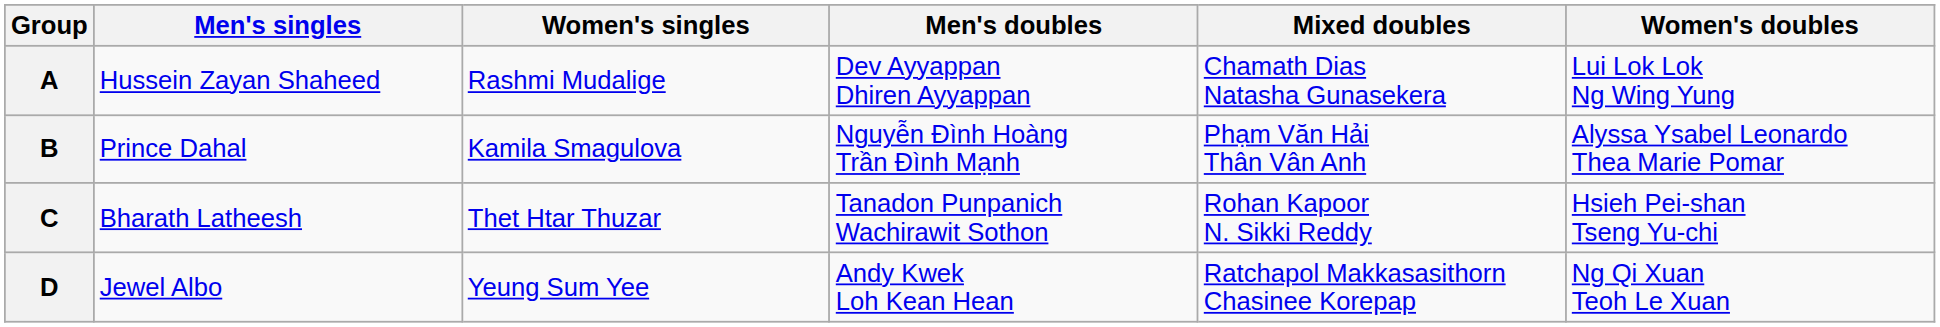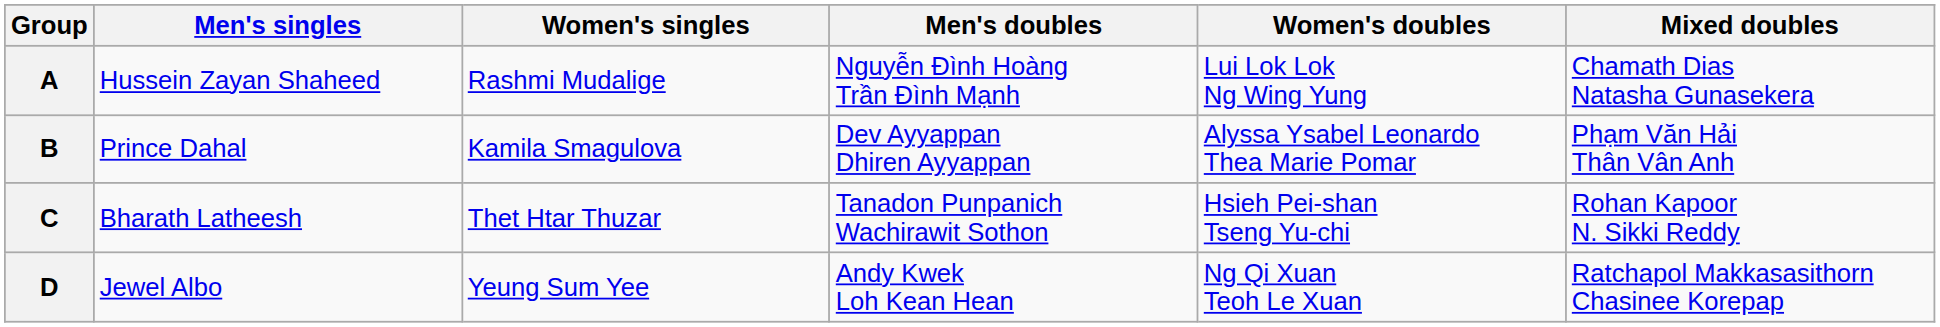 <table class="wikitable" style="font-size:90%">
 <tr>
 <th>Group</th>
 <th width="200"><a href='#'>Men's singles</a></th>
 <th width="200">Women's singles</th>
 <th width="200">Men's doubles</th>
+<th width="200">Women's doubles</th>
 <th width="200">Mixed doubles</th>
-<th width="200">Women's doubles</th>
 </tr>
 <tr>
 <th>A</th>
 <td> <a href='#'>Hussein Zayan Shaheed</a></td>
 <td> <a href='#'>Rashmi Mudalige</a></td>
-<td> <a href='#'>Dev Ayyappan</a><br> <a href='#'>Dhiren Ayyappan</a></td>
+<td> <a href='#'>Nguyễn Đình Hoàng</a><br> <a href='#'>Trần Đình Mạnh</a></td>
+<td> <a href='#'>Lui Lok Lok</a><br> <a href='#'>Ng Wing Yung</a></td>
 <td> <a href='#'>Chamath Dias</a><br> <a href='#'>Natasha Gunasekera</a></td>
-<td> <a href='#'>Lui Lok Lok</a><br> <a href='#'>Ng Wing Yung</a></td>
 </tr>
 <tr>
 <th>B</th>
 <td> <a href='#'>Prince Dahal</a></td>
 <td> <a href='#'>Kamila Smagulova</a></td>
-<td> <a href='#'>Nguyễn Đình Hoàng</a><br> <a href='#'>Trần Đình Mạnh</a></td>
+<td> <a href='#'>Dev Ayyappan</a><br> <a href='#'>Dhiren Ayyappan</a></td>
+<td> <a href='#'>Alyssa Ysabel Leonardo</a><br> <a href='#'>Thea Marie Pomar</a></td>
 <td> <a href='#'>Phạm Văn Hải</a><br> <a href='#'>Thân Vân Anh</a></td>
-<td> <a href='#'>Alyssa Ysabel Leonardo</a><br> <a href='#'>Thea Marie Pomar</a></td>
 </tr>
 <tr>
 <th>C</th>
 <td> <a href='#'>Bharath Latheesh</a></td>
 <td> <a href='#'>Thet Htar Thuzar</a></td>
 <td> <a href='#'>Tanadon Punpanich</a><br> <a href='#'>Wachirawit Sothon</a></td>
+<td> <a href='#'>Hsieh Pei-shan</a><br> <a href='#'>Tseng Yu-chi</a></td>
 <td> <a href='#'>Rohan Kapoor</a><br> <a href='#'>N. Sikki Reddy</a></td>
-<td> <a href='#'>Hsieh Pei-shan</a><br> <a href='#'>Tseng Yu-chi</a></td>
 </tr>
 <tr>
 <th>D</th>
 <td> <a href='#'>Jewel Albo</a></td>
 <td> <a href='#'>Yeung Sum Yee</a></td>
 <td> <a href='#'>Andy Kwek</a><br> <a href='#'>Loh Kean Hean</a></td>
+<td> <a href='#'>Ng Qi Xuan</a><br> <a href='#'>Teoh Le Xuan</a></td>
 <td> <a href='#'>Ratchapol Makkasasithorn</a><br> <a href='#'>Chasinee Korepap</a></td>
-<td> <a href='#'>Ng Qi Xuan</a><br> <a href='#'>Teoh Le Xuan</a></td>
 </tr>
 </table>
